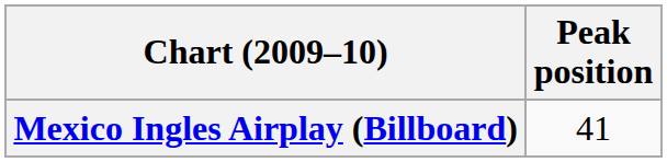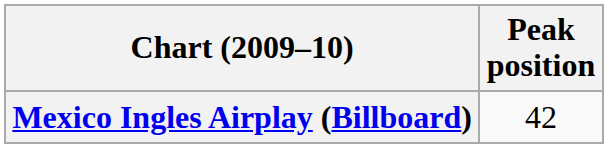 <table class="wikitable sortable plainrowheaders" style="text-align:center">
 <tr>
 <th scope="col">Chart (2009–10)</th>
 <th scope="col">Peak<br>position</th>
 </tr>
 <tr>
 </tr>
 <tr>
 </tr>
 <tr>
 </tr>
 <tr>
 <th scope="row"><a href='#'>Mexico Ingles Airplay</a> (<a href='#'>Billboard</a>)</th>
-<td>41</td>
+<td>42</td>
 </tr>
 <tr>
 </tr>
 <tr>
 </tr>
 <tr>
 </tr>
 <tr>
 </tr>
 </table>
